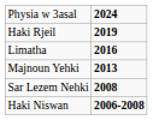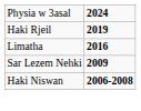 <table class="wikitable">
 <tr>
 <td>Physia w 3asal</td>
 <td><strong>2024</strong></td>
 </tr>
 <tr>
 <td>Haki Rjeil</td>
 <td><strong>2019</strong></td>
 </tr>
 <tr>
 <td>Limatha</td>
 <td><strong>2016</strong></td>
 </tr>
 <tr>
-<td>Majnoun Yehki</td>
-<td><strong>2013</strong></td>
-</tr>
-<tr>
 <td>Sar Lezem Nehki</td>
-<td><strong>2008</strong></td>
+<td><strong>2009</strong></td>
 </tr>
 <tr>
 <td>Haki Niswan</td>
 <td><strong>2006-2008</strong></td>
 </tr>
 </table>
